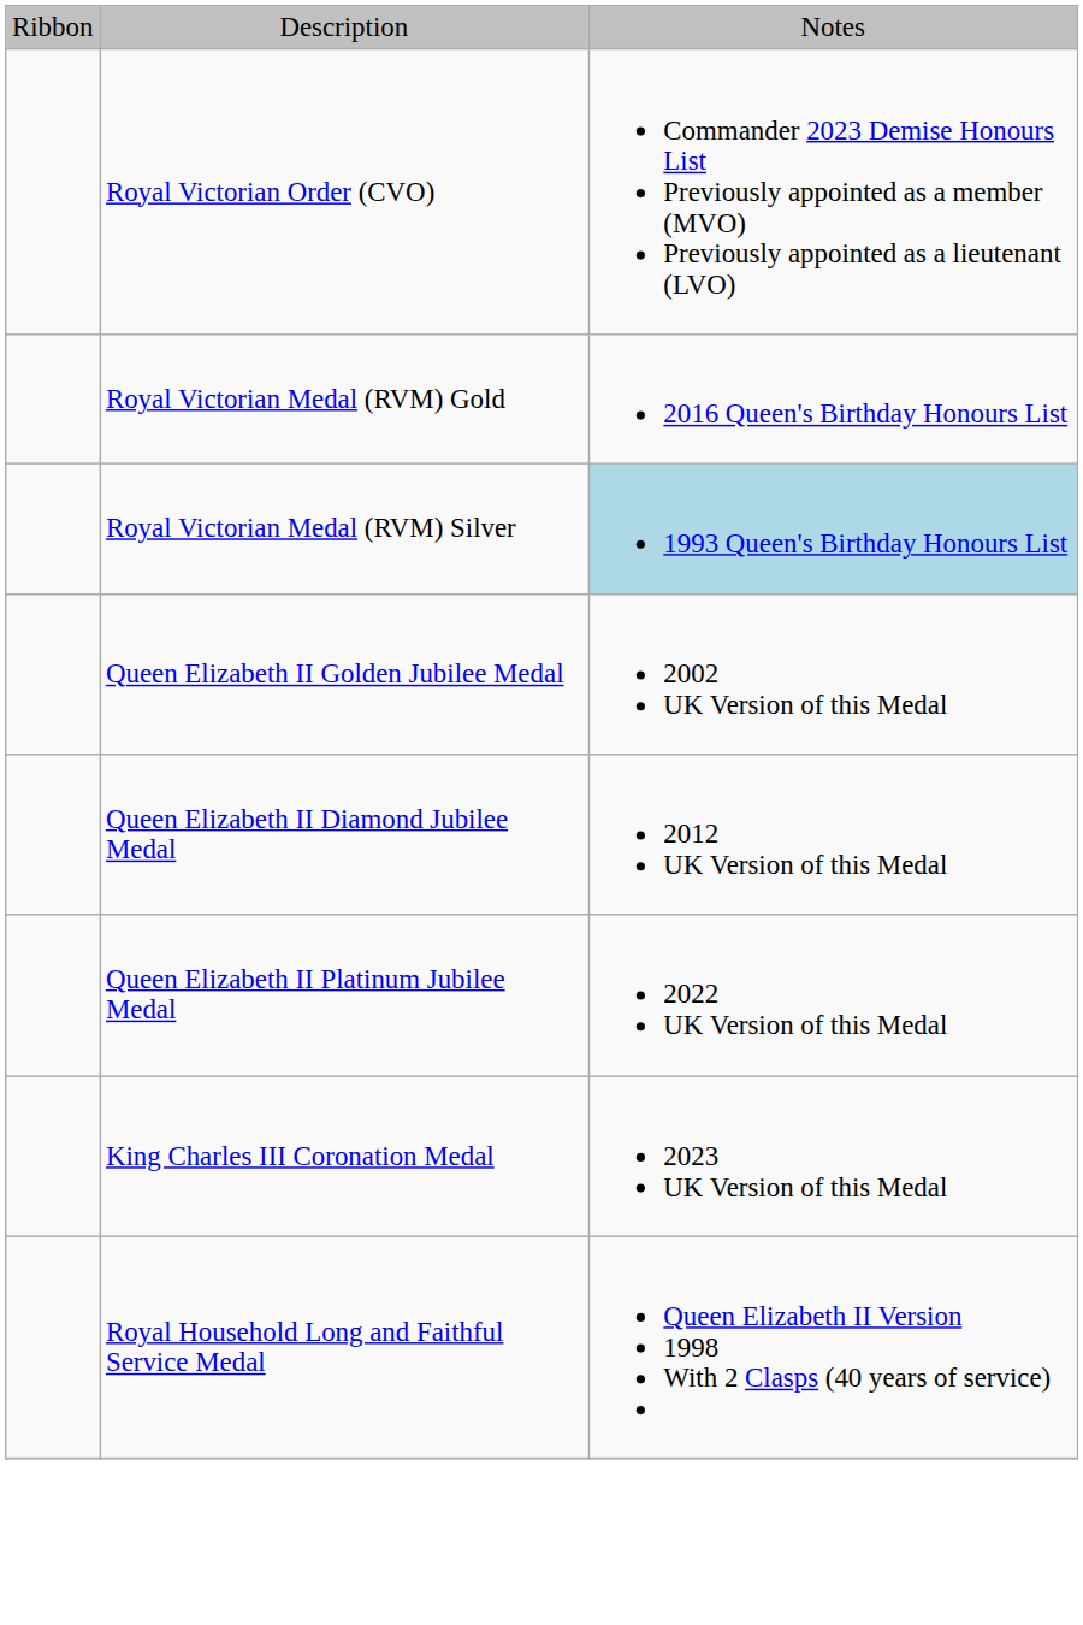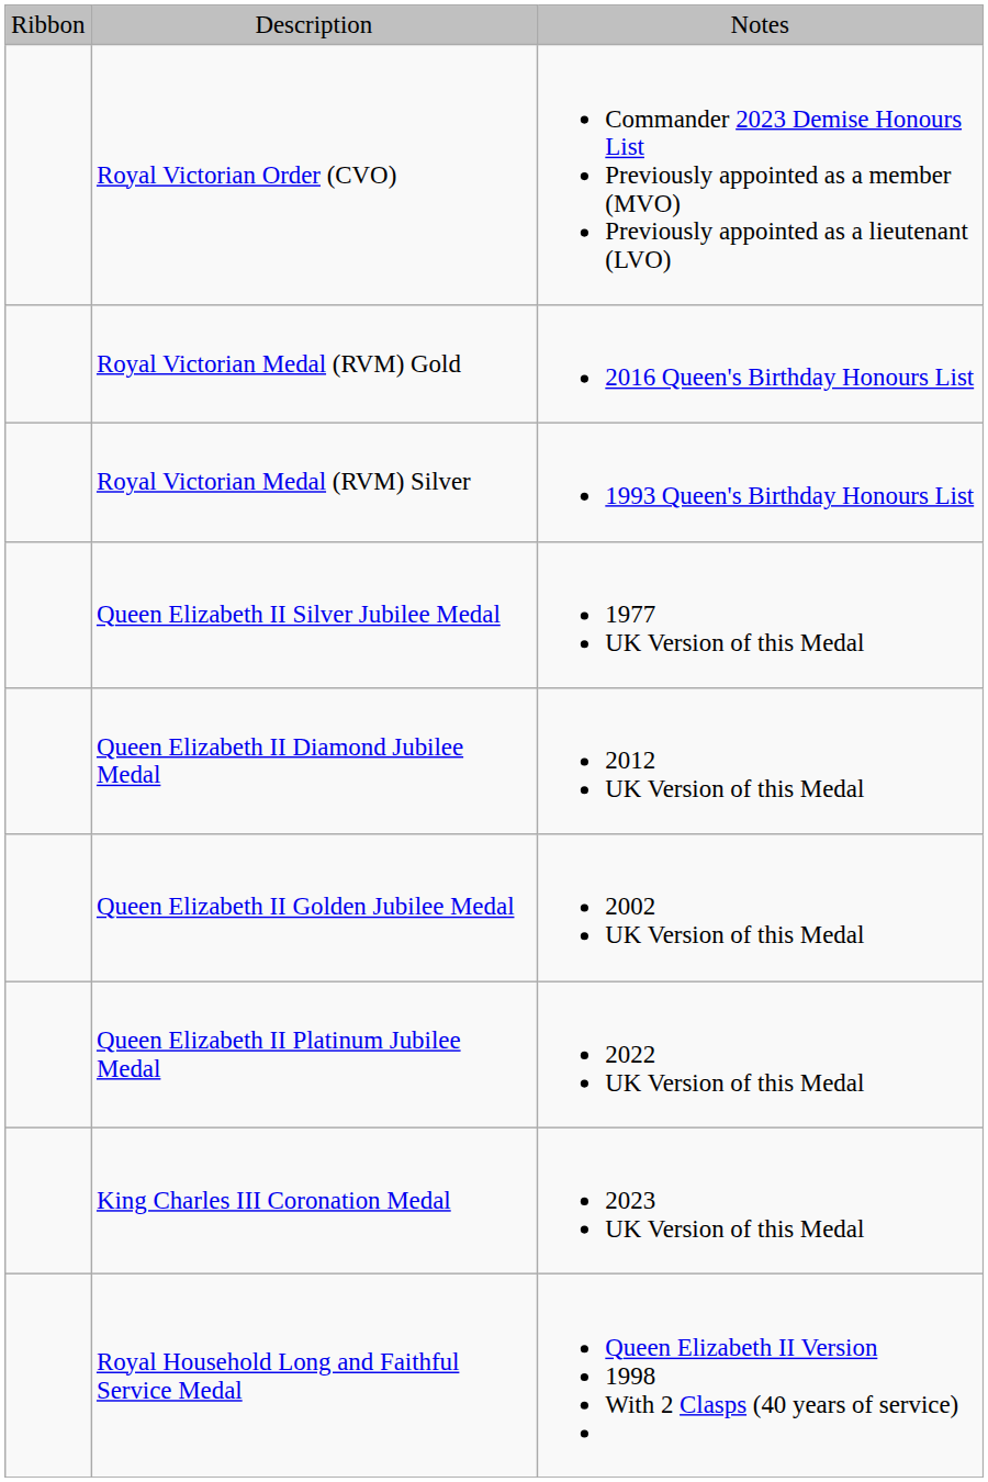 <table class="wikitable" style="margin:1em auto;">
 <tr style="background:silver;" align="center">
 <td>Ribbon</td>
 <td>Description</td>
 <td>Notes</td>
 </tr>
 <tr>
 <td></td>
 <td><a href='#'>Royal Victorian Order</a> (CVO)</td>
 <td><br><ul><li>Commander <a href='#'>2023 Demise Honours List</a></li><li>Previously appointed as a member (MVO)</li><li>Previously appointed as a lieutenant (LVO)</li></ul></td>
 </tr>
 <tr>
 <td></td>
 <td><a href='#'>Royal Victorian Medal</a> (RVM) Gold</td>
 <td><br><ul><li><a href='#'>2016 Queen's Birthday Honours List</a></li></ul></td>
 </tr>
 <tr>
 <td></td>
 <td><a href='#'>Royal Victorian Medal</a> (RVM) Silver</td>
-<td style="background: lightblue;"><br><ul><li><a href='#'>1993 Queen's Birthday Honours List</a></li></ul></td>
+<td><br><ul><li><a href='#'>1993 Queen's Birthday Honours List</a></li></ul></td>
+</tr>
+<tr>
+<td></td>
+<td><a href='#'>Queen Elizabeth II Silver Jubilee Medal</a></td>
+<td><br><ul><li>1977</li><li>UK Version of this Medal</li></ul></td>
+</tr>
+<tr>
+<td></td>
+<td><a href='#'>Queen Elizabeth II Diamond Jubilee Medal</a></td>
+<td><br><ul><li>2012</li><li>UK Version of this Medal</li></ul></td>
 </tr>
 <tr>
 <td></td>
 <td><a href='#'>Queen Elizabeth II Golden Jubilee Medal</a></td>
 <td><br><ul><li>2002</li><li>UK Version of this Medal</li></ul></td>
-</tr>
-<tr>
-<td></td>
-<td><a href='#'>Queen Elizabeth II Diamond Jubilee Medal</a></td>
-<td><br><ul><li>2012</li><li>UK Version of this Medal</li></ul></td>
 </tr>
 <tr>
 <td></td>
 <td><a href='#'>Queen Elizabeth II Platinum Jubilee Medal</a></td>
 <td><br><ul><li>2022</li><li>UK Version of this Medal</li></ul></td>
 </tr>
 <tr>
 <td></td>
 <td><a href='#'>King Charles III Coronation Medal</a></td>
 <td><br><ul><li>2023</li><li>UK Version of this Medal</li></ul></td>
 </tr>
 <tr>
 <td></td>
 <td><a href='#'>Royal Household Long and Faithful Service Medal</a></td>
 <td><br><ul><li><a href='#'>Queen Elizabeth II Version</a></li><li>1998</li><li>With 2 <a href='#'>Clasps</a> (40 years of service)</li><li></li></ul></td>
 </tr>
 <tr>
 </tr>
 </table>
